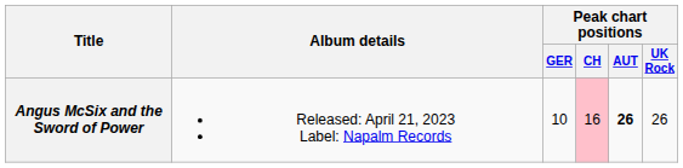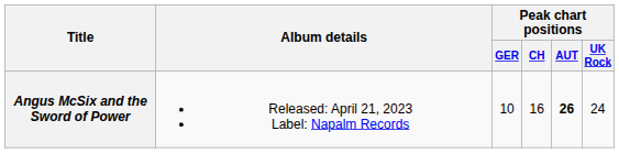 <table class="wikitable plainrowheaders" style="text-align:center;">
 <tr>
 <th scope="col" rowspan="2" style="width:11em;">Title</th>
 <th scope="col" rowspan="2" style="width:25em;">Album details</th>
 <th scope="col" colspan="4">Peak chart positions</th>
 </tr>
 <tr style="font-size:smaller">
 <th scope="col" style="width:30px;"><a href='#'>GER</a><br></th>
 <th scope="col" style="width:30px;"><a href='#'>CH</a><br></th>
 <th scope="col" style="width:30px;"><a href='#'>AUT</a><br></th>
 <th scope="col" style="width:30px;"><a href='#'>UK<br>Rock</a><br></th>
 </tr>
 <tr>
 <th scope="row"><em>Angus McSix and the Sword of Power</em></th>
 <td><br><ul><li>Released: April 21, 2023</li><li>Label: <a href='#'>Napalm Records</a></li></ul></td>
 <td>10</td>
-<td style="background: pink;">16</td>
+<td>16</td>
 <td><strong>26</strong></td>
-<td>26</td>
+<td>24</td>
 </tr>
 </table>
